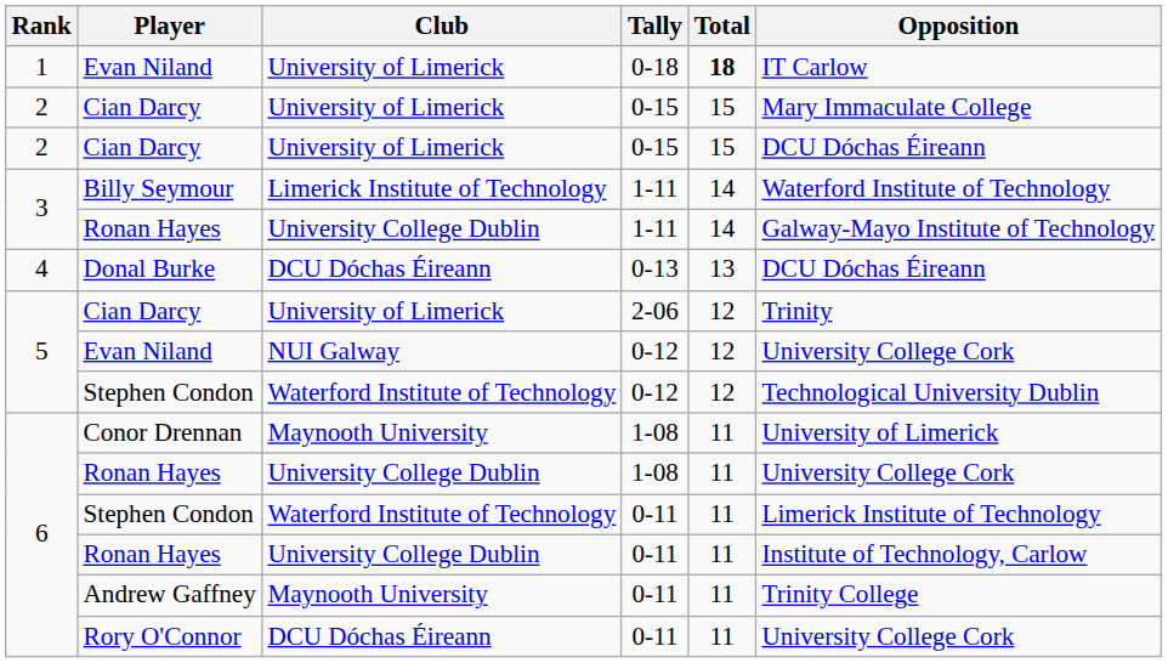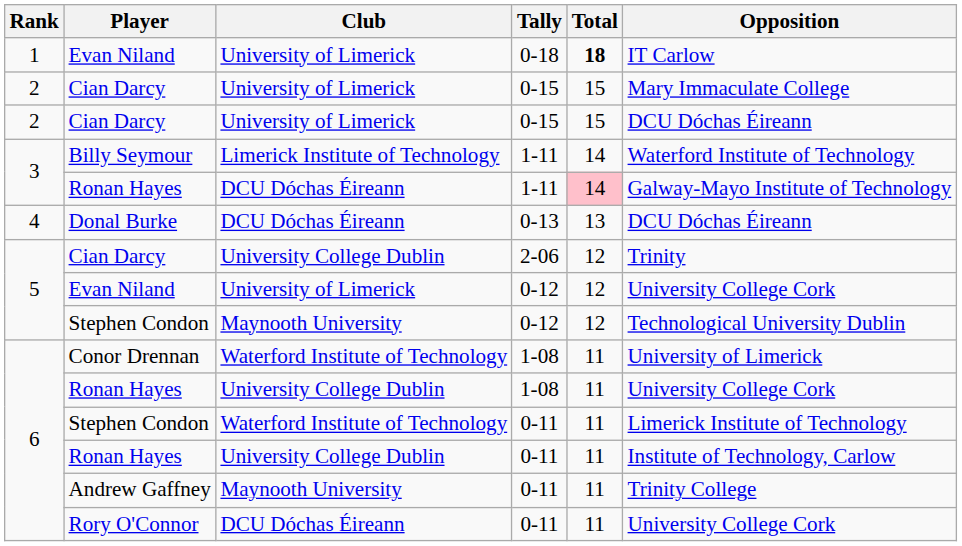 <table class="wikitable">
 <tr>
 <th>Rank</th>
 <th>Player</th>
 <th>Club</th>
 <th>Tally</th>
 <th>Total</th>
 <th>Opposition</th>
 </tr>
 <tr>
 <td rowspan1="2" style="text-align:center;">1</td>
 <td><a href='#'>Evan Niland</a></td>
 <td><a href='#'>University of Limerick</a></td>
 <td align=center>0-18</td>
 <td align=center><strong>18</strong></td>
 <td><a href='#'>IT Carlow</a></td>
 </tr>
 <tr>
 <td rowspan1="2" style="text-align:center;">2</td>
 <td><a href='#'>Cian Darcy</a></td>
 <td><a href='#'>University of Limerick</a></td>
 <td align=center>0-15</td>
 <td align=center>15</td>
 <td><a href='#'>Mary Immaculate College</a></td>
 </tr>
 <tr>
 <td rowspan1="2" style="text-align:center;">2</td>
 <td><a href='#'>Cian Darcy</a></td>
 <td><a href='#'>University of Limerick</a></td>
 <td align=center>0-15</td>
 <td align=center>15</td>
 <td><a href='#'>DCU Dóchas Éireann</a></td>
 </tr>
 <tr>
 <td rowspan="2" style="text-align:center;">3</td>
 <td><a href='#'>Billy Seymour</a></td>
 <td><a href='#'>Limerick Institute of Technology</a></td>
 <td align=center>1-11</td>
 <td align=center>14</td>
 <td><a href='#'>Waterford Institute of Technology</a></td>
 </tr>
 <tr>
 <td><a href='#'>Ronan Hayes</a></td>
-<td><a href='#'>University College Dublin</a></td>
+<td><a href='#'>DCU Dóchas Éireann</a></td>
 <td align=center>1-11</td>
-<td align=center>14</td>
+<td align=center style="background: pink;">14</td>
 <td><a href='#'>Galway-Mayo Institute of Technology</a></td>
 </tr>
 <tr>
 <td rowspan="1" style="text-align:center;">4</td>
 <td><a href='#'>Donal Burke</a></td>
 <td><a href='#'>DCU Dóchas Éireann</a></td>
 <td align=center>0-13</td>
 <td align=center>13</td>
 <td><a href='#'>DCU Dóchas Éireann</a></td>
 </tr>
 <tr>
 <td rowspan="3" style="text-align:center;">5</td>
 <td><a href='#'>Cian Darcy</a></td>
-<td><a href='#'>University of Limerick</a></td>
+<td><a href='#'>University College Dublin</a></td>
 <td align=center>2-06</td>
 <td align=center>12</td>
 <td><a href='#'>Trinity</a></td>
 </tr>
 <tr>
 <td><a href='#'>Evan Niland</a></td>
-<td><a href='#'>NUI Galway</a></td>
+<td><a href='#'>University of Limerick</a></td>
 <td align=center>0-12</td>
 <td align=center>12</td>
 <td><a href='#'>University College Cork</a></td>
 </tr>
 <tr>
 <td>Stephen Condon</td>
-<td><a href='#'>Waterford Institute of Technology</a></td>
+<td><a href='#'>Maynooth University</a></td>
 <td align=center>0-12</td>
 <td align=center>12</td>
 <td><a href='#'>Technological University Dublin</a></td>
 </tr>
 <tr>
 <td rowspan="6" style="text-align:center;">6</td>
 <td>Conor Drennan</td>
-<td><a href='#'>Maynooth University</a></td>
+<td><a href='#'>Waterford Institute of Technology</a></td>
 <td align=center>1-08</td>
 <td align=center>11</td>
 <td><a href='#'>University of Limerick</a></td>
 </tr>
 <tr>
 <td><a href='#'>Ronan Hayes</a></td>
 <td><a href='#'>University College Dublin</a></td>
 <td align=center>1-08</td>
 <td align=center>11</td>
 <td><a href='#'>University College Cork</a></td>
 </tr>
 <tr>
 <td>Stephen Condon</td>
 <td><a href='#'>Waterford Institute of Technology</a></td>
 <td align=center>0-11</td>
 <td align=center>11</td>
 <td><a href='#'>Limerick Institute of Technology</a></td>
 </tr>
 <tr>
 <td><a href='#'>Ronan Hayes</a></td>
 <td><a href='#'>University College Dublin</a></td>
 <td align=center>0-11</td>
 <td align=center>11</td>
 <td><a href='#'>Institute of Technology, Carlow</a></td>
 </tr>
 <tr>
 <td>Andrew Gaffney</td>
 <td><a href='#'>Maynooth University</a></td>
 <td align=center>0-11</td>
 <td align=center>11</td>
 <td><a href='#'>Trinity College</a></td>
 </tr>
 <tr>
 <td><a href='#'>Rory O'Connor</a></td>
 <td><a href='#'>DCU Dóchas Éireann</a></td>
 <td align=center>0-11</td>
 <td align=center>11</td>
 <td><a href='#'>University College Cork</a></td>
 </tr>
 </table>
